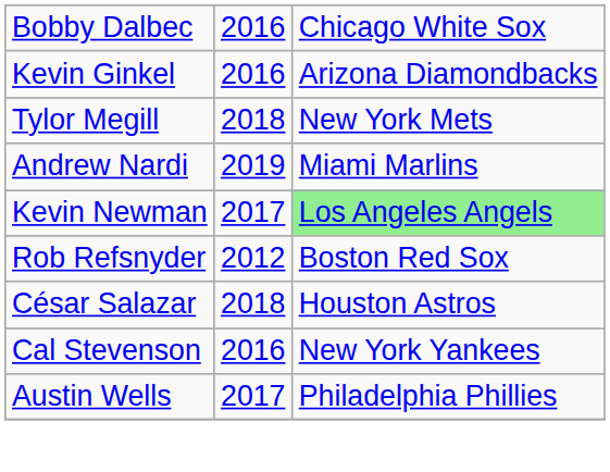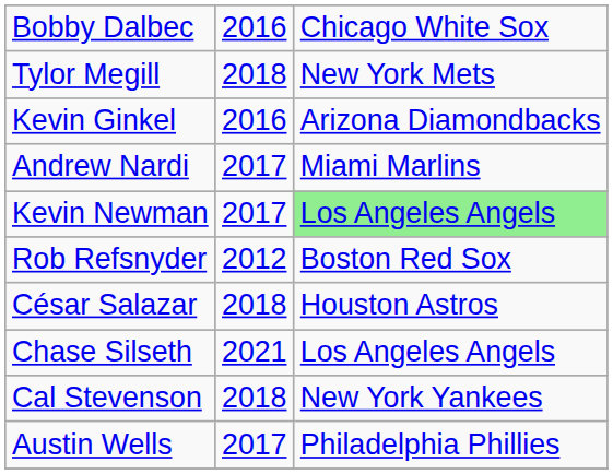 <table class="sortable wikitable">
 <tr>
 <td><a href='#'>Bobby Dalbec</a></td>
 <td><a href='#'>2016</a></td>
 <td><a href='#'>Chicago White Sox</a></td>
 </tr>
 <tr>
+<td><a href='#'>Tylor Megill</a></td>
+<td><a href='#'>2018</a></td>
+<td><a href='#'>New York Mets</a></td>
+</tr>
+<tr>
 <td><a href='#'>Kevin Ginkel</a></td>
 <td><a href='#'>2016</a></td>
 <td><a href='#'>Arizona Diamondbacks</a></td>
 </tr>
 <tr>
-<td><a href='#'>Tylor Megill</a></td>
-<td><a href='#'>2018</a></td>
-<td><a href='#'>New York Mets</a></td>
-</tr>
-<tr>
 <td><a href='#'>Andrew Nardi</a></td>
-<td><a href='#'>2019</a></td>
+<td><a href='#'>2017</a></td>
 <td><a href='#'>Miami Marlins</a></td>
 </tr>
 <tr>
 <td><a href='#'>Kevin Newman</a></td>
 <td><a href='#'>2017</a></td>
 <td style="background: lightgreen;"><a href='#'>Los Angeles Angels</a></td>
 </tr>
 <tr>
 <td><a href='#'>Rob Refsnyder</a></td>
 <td><a href='#'>2012</a></td>
 <td><a href='#'>Boston Red Sox</a></td>
 </tr>
 <tr>
 <td><a href='#'>César Salazar</a></td>
 <td><a href='#'>2018</a></td>
 <td><a href='#'>Houston Astros</a></td>
 </tr>
 <tr>
+<td><a href='#'>Chase Silseth</a></td>
+<td><a href='#'>2021</a></td>
+<td><a href='#'>Los Angeles Angels</a></td>
+</tr>
+<tr>
 <td><a href='#'>Cal Stevenson</a></td>
-<td><a href='#'>2016</a></td>
+<td><a href='#'>2018</a></td>
 <td><a href='#'>New York Yankees</a></td>
 </tr>
 <tr>
 <td><a href='#'>Austin Wells</a></td>
 <td><a href='#'>2017</a></td>
 <td><a href='#'>Philadelphia Phillies</a></td>
 </tr>
 <tr>
 </tr>
 </table>
